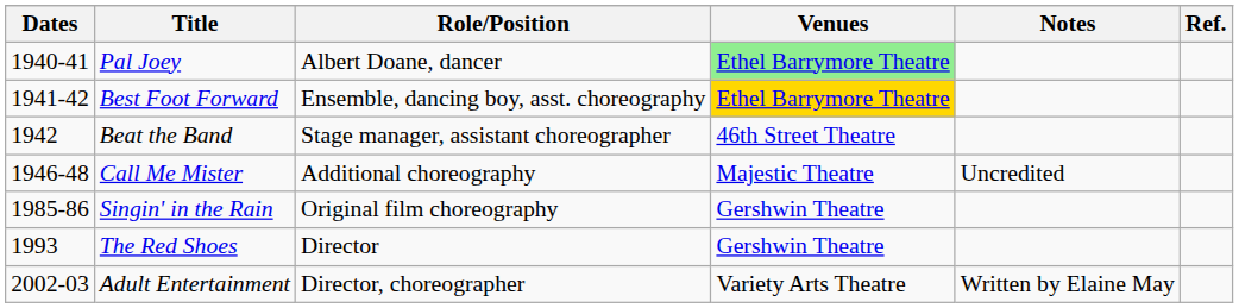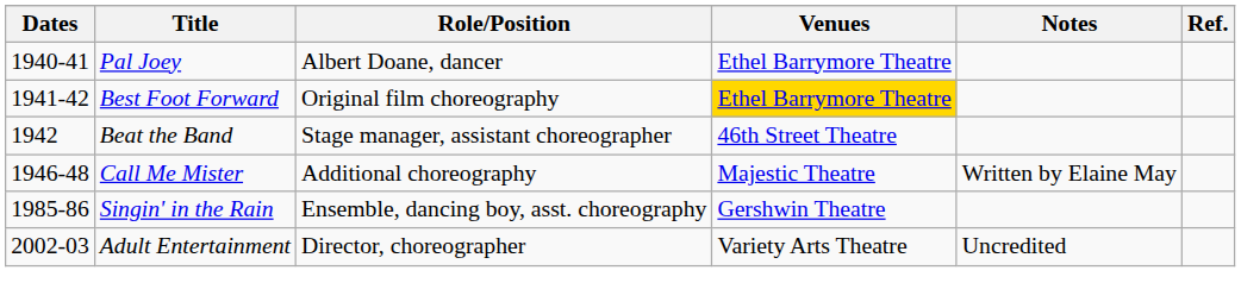 <table class="wikitable">
 <tr>
 </tr>
 <tr align="center">
 <th>Dates</th>
 <th>Title</th>
 <th>Role/Position</th>
 <th>Venues</th>
 <th scope="col" class="unsortable">Notes</th>
 <th scope="col" class="unsortable">Ref.</th>
 </tr>
 <tr>
 <td>1940-41</td>
 <td><em><a href='#'>Pal Joey</a></em></td>
 <td>Albert Doane, dancer</td>
-<td style="background: lightgreen;"><a href='#'>Ethel Barrymore Theatre</a></td>
+<td><a href='#'>Ethel Barrymore Theatre</a></td>
 <td></td>
 <td></td>
 </tr>
 <tr>
 <td>1941-42</td>
 <td><em><a href='#'>Best Foot Forward</a></em></td>
-<td>Ensemble, dancing boy, asst. choreography</td>
+<td>Original film choreography</td>
 <td style="background: gold;"><a href='#'>Ethel Barrymore Theatre</a></td>
 <td></td>
 <td></td>
 </tr>
 <tr>
 <td>1942</td>
 <td><em>Beat the Band</em></td>
 <td>Stage manager, assistant choreographer</td>
 <td><a href='#'>46th Street Theatre</a></td>
 <td></td>
 <td></td>
 </tr>
 <tr>
 <td>1946-48</td>
 <td><em><a href='#'>Call Me Mister</a></em></td>
 <td>Additional choreography</td>
 <td><a href='#'>Majestic Theatre</a></td>
-<td>Uncredited</td>
+<td>Written by Elaine May</td>
 <td></td>
 </tr>
 <tr>
 <td>1985-86</td>
 <td><em><a href='#'>Singin' in the Rain</a></em></td>
-<td>Original film choreography</td>
-<td><a href='#'>Gershwin Theatre</a></td>
-<td></td>
-<td></td>
-</tr>
-<tr>
-<td>1993</td>
-<td><em><a href='#'>The Red Shoes</a></em></td>
-<td>Director</td>
+<td>Ensemble, dancing boy, asst. choreography</td>
 <td><a href='#'>Gershwin Theatre</a></td>
 <td></td>
 <td></td>
 </tr>
 <tr>
 <td>2002-03</td>
 <td><em>Adult Entertainment</em></td>
 <td>Director, choreographer</td>
 <td>Variety Arts Theatre</td>
-<td>Written by Elaine May</td>
+<td>Uncredited</td>
 <td></td>
 </tr>
 </table>
